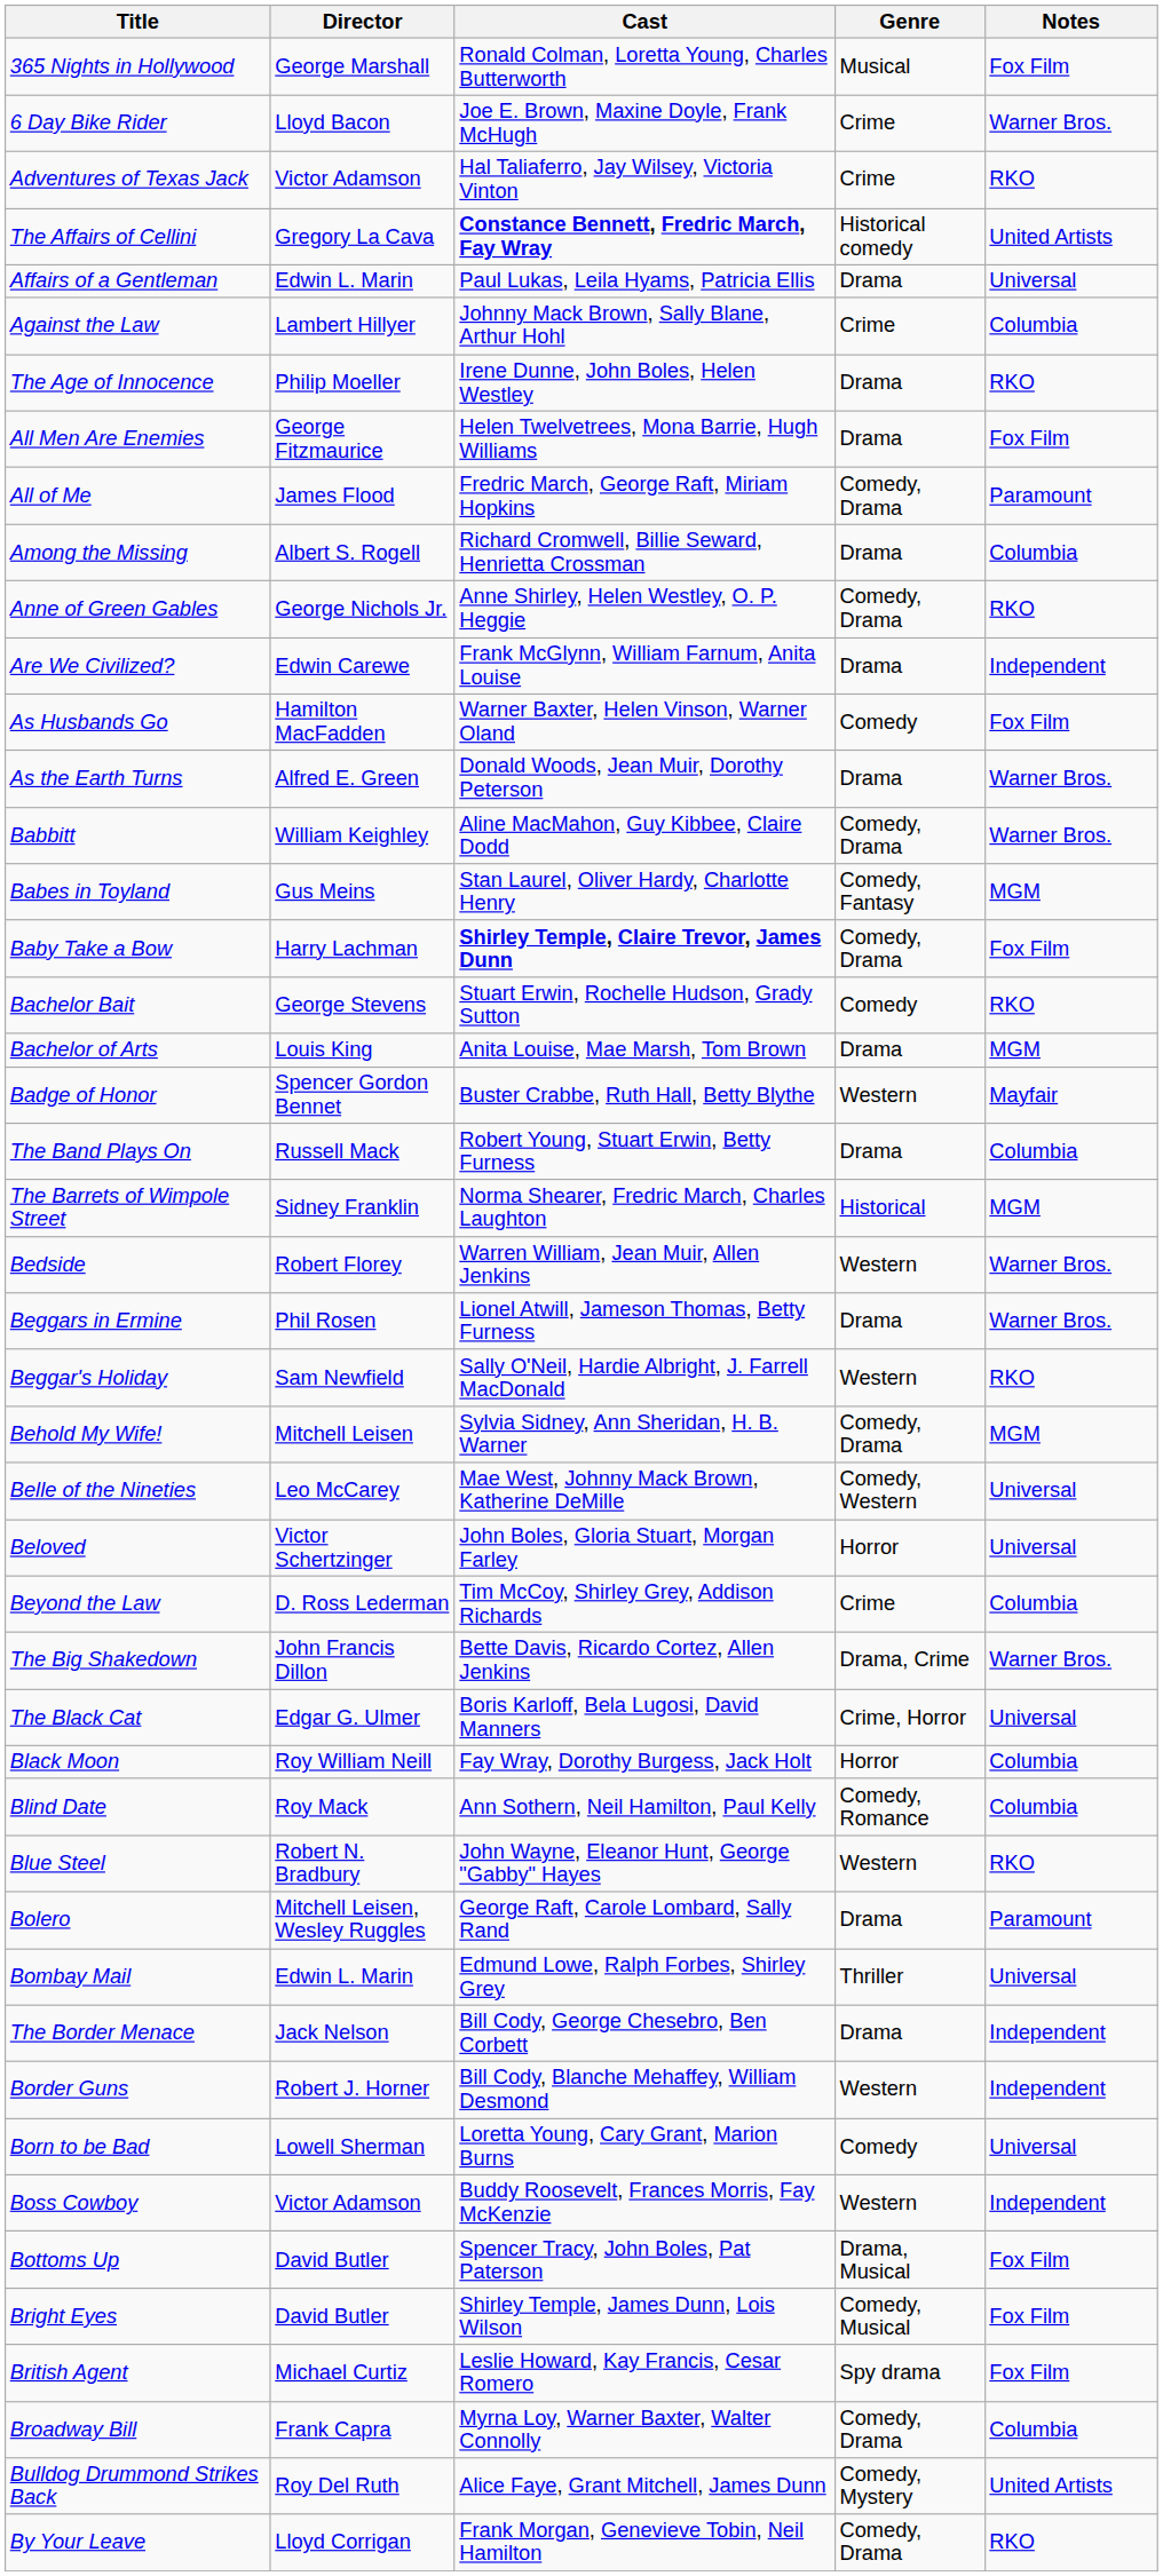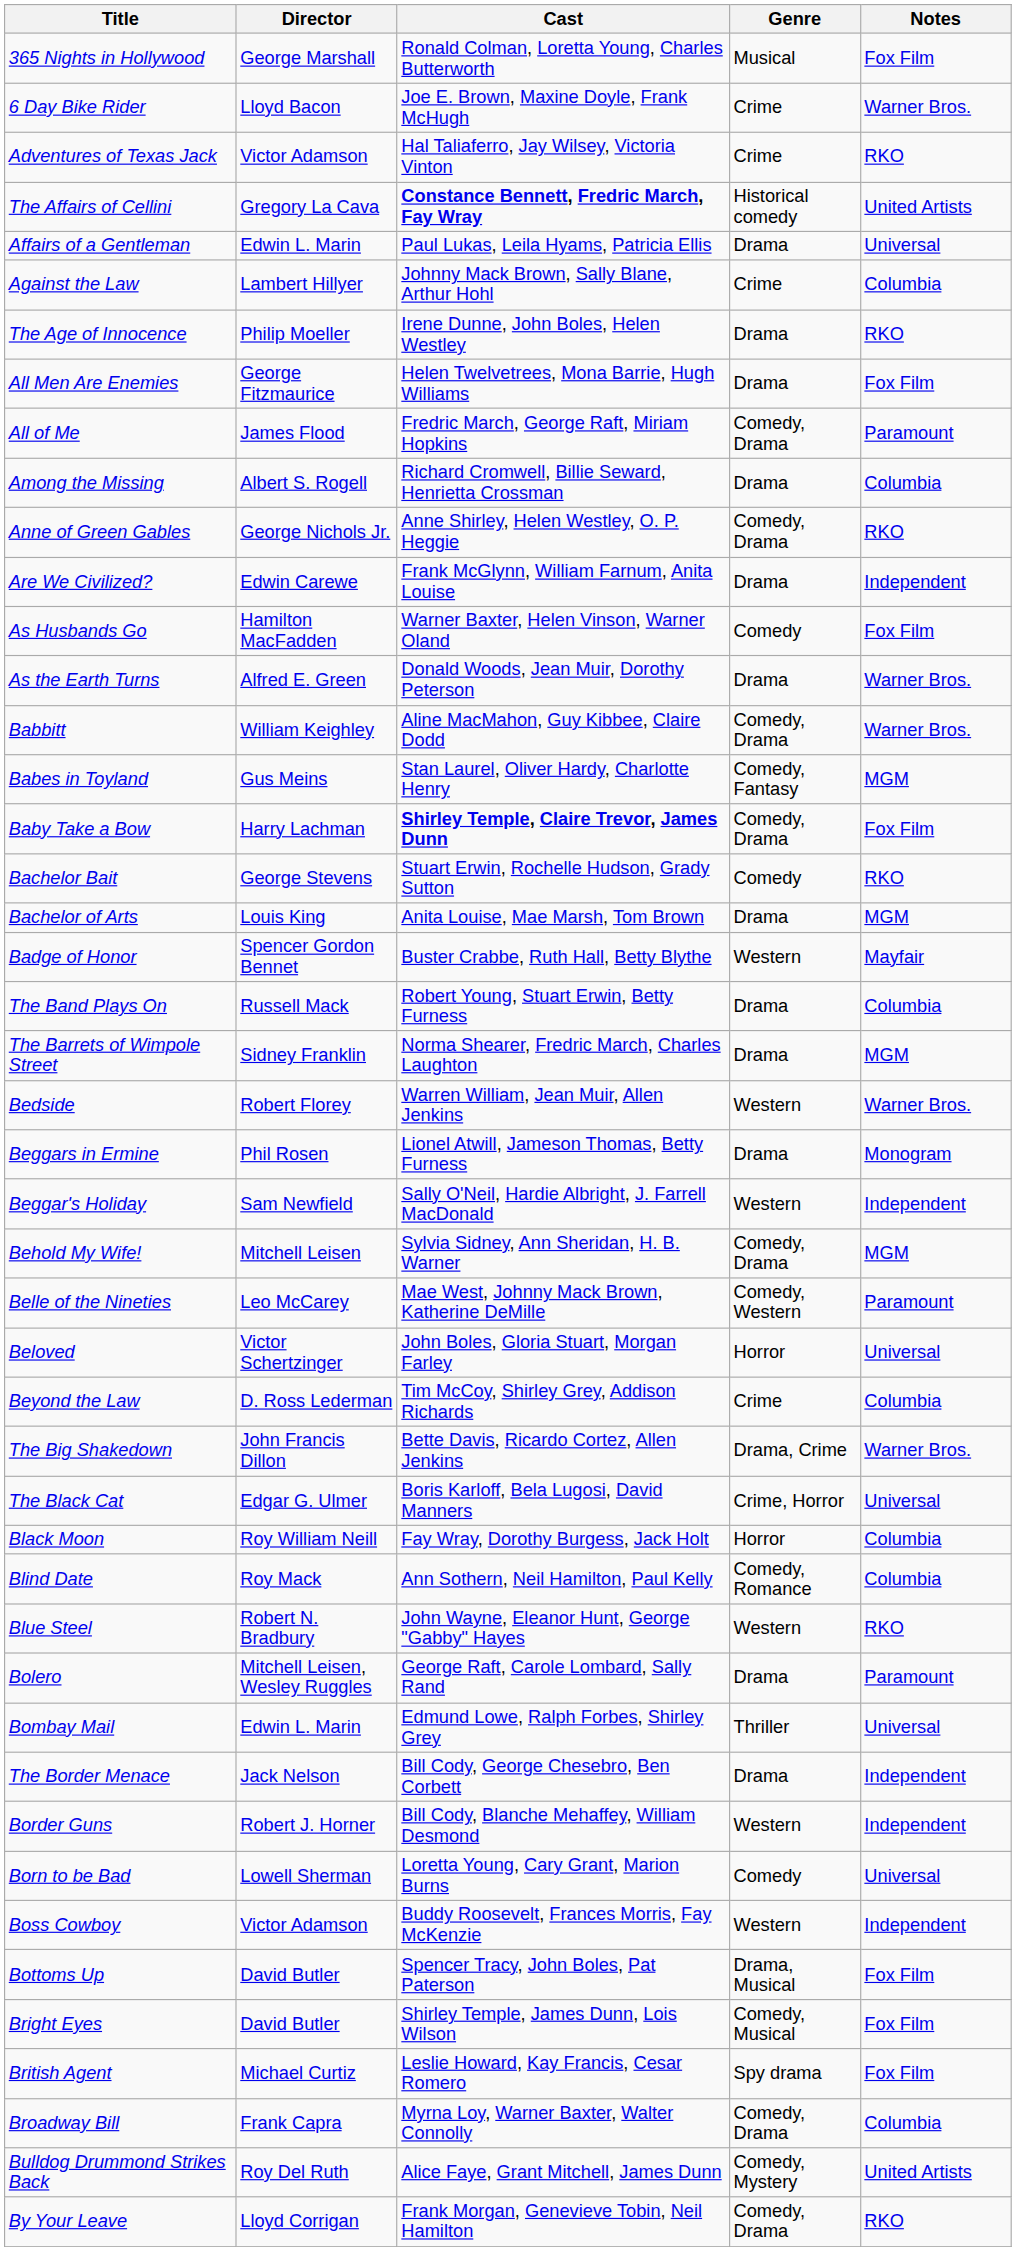 <table class="wikitable" style="width:100%;">
 <tr>
 <th style="width:23%;">Title</th>
 <th style="width:16%;">Director</th>
 <th style="width:33%;">Cast</th>
 <th style="width:13%;">Genre</th>
 <th style="width:15%;">Notes</th>
 </tr>
 <tr>
 <td><em><a href='#'>365 Nights in Hollywood</a></em></td>
 <td><a href='#'>George Marshall</a></td>
 <td><a href='#'>Ronald Colman</a>, <a href='#'>Loretta Young</a>, <a href='#'>Charles Butterworth</a></td>
 <td>Musical</td>
 <td><a href='#'>Fox Film</a></td>
 </tr>
 <tr>
 <td><em><a href='#'>6 Day Bike Rider</a></em></td>
 <td><a href='#'>Lloyd Bacon</a></td>
 <td><a href='#'>Joe E. Brown</a>, <a href='#'>Maxine Doyle</a>, <a href='#'>Frank McHugh</a></td>
 <td>Crime</td>
 <td><a href='#'>Warner Bros.</a></td>
 </tr>
 <tr>
 <td><em><a href='#'>Adventures of Texas Jack</a></em></td>
 <td><a href='#'>Victor Adamson</a></td>
 <td><a href='#'>Hal Taliaferro</a>, <a href='#'>Jay Wilsey</a>, <a href='#'>Victoria Vinton</a></td>
 <td>Crime</td>
 <td><a href='#'>RKO</a></td>
 </tr>
 <tr>
 <td><em><a href='#'>The Affairs of Cellini</a></em></td>
 <td><a href='#'>Gregory La Cava</a></td>
 <td><strong><a href='#'>Constance Bennett</a>, <a href='#'>Fredric March</a>, <a href='#'>Fay Wray</a></strong></td>
 <td>Historical comedy</td>
 <td><a href='#'>United Artists</a></td>
 </tr>
 <tr>
 <td><em><a href='#'>Affairs of a Gentleman</a></em></td>
 <td><a href='#'>Edwin L. Marin</a></td>
 <td><a href='#'>Paul Lukas</a>, <a href='#'>Leila Hyams</a>, <a href='#'>Patricia Ellis</a></td>
 <td>Drama</td>
 <td><a href='#'>Universal</a></td>
 </tr>
 <tr>
 <td><em><a href='#'>Against the Law</a></em></td>
 <td><a href='#'>Lambert Hillyer</a></td>
 <td><a href='#'>Johnny Mack Brown</a>, <a href='#'>Sally Blane</a>, <a href='#'>Arthur Hohl</a></td>
 <td>Crime</td>
 <td><a href='#'>Columbia</a></td>
 </tr>
 <tr>
 <td><em><a href='#'>The Age of Innocence</a></em></td>
 <td><a href='#'>Philip Moeller</a></td>
 <td><a href='#'>Irene Dunne</a>, <a href='#'>John Boles</a>, <a href='#'>Helen Westley</a></td>
 <td>Drama</td>
 <td><a href='#'>RKO</a></td>
 </tr>
 <tr>
 <td><em><a href='#'>All Men Are Enemies</a></em></td>
 <td><a href='#'>George Fitzmaurice</a></td>
 <td><a href='#'>Helen Twelvetrees</a>, <a href='#'>Mona Barrie</a>, <a href='#'>Hugh Williams</a></td>
 <td>Drama</td>
 <td><a href='#'>Fox Film</a></td>
 </tr>
 <tr>
 <td><em><a href='#'>All of Me</a></em></td>
 <td><a href='#'>James Flood</a></td>
 <td><a href='#'>Fredric March</a>, <a href='#'>George Raft</a>, <a href='#'>Miriam Hopkins</a></td>
 <td>Comedy, Drama</td>
 <td><a href='#'>Paramount</a></td>
 </tr>
 <tr>
 <td><em><a href='#'>Among the Missing</a></em></td>
 <td><a href='#'>Albert S. Rogell</a></td>
 <td><a href='#'>Richard Cromwell</a>, <a href='#'>Billie Seward</a>, <a href='#'>Henrietta Crossman</a></td>
 <td>Drama</td>
 <td><a href='#'>Columbia</a></td>
 </tr>
 <tr>
 <td><em><a href='#'>Anne of Green Gables</a></em></td>
 <td><a href='#'>George Nichols Jr.</a></td>
 <td><a href='#'>Anne Shirley</a>, <a href='#'>Helen Westley</a>, <a href='#'>O. P. Heggie</a></td>
 <td>Comedy, Drama</td>
 <td><a href='#'>RKO</a></td>
 </tr>
 <tr>
 <td><em><a href='#'>Are We Civilized?</a></em></td>
 <td><a href='#'>Edwin Carewe</a></td>
 <td><a href='#'>Frank McGlynn</a>, <a href='#'>William Farnum</a>, <a href='#'>Anita Louise</a></td>
 <td>Drama</td>
 <td><a href='#'>Independent</a></td>
 </tr>
 <tr>
 <td><em><a href='#'>As Husbands Go</a></em></td>
 <td><a href='#'>Hamilton MacFadden</a></td>
 <td><a href='#'>Warner Baxter</a>, <a href='#'>Helen Vinson</a>, <a href='#'>Warner Oland</a></td>
 <td>Comedy</td>
 <td><a href='#'>Fox Film</a></td>
 </tr>
 <tr>
 <td><em><a href='#'>As the Earth Turns</a></em></td>
 <td><a href='#'>Alfred E. Green</a></td>
 <td><a href='#'>Donald Woods</a>, <a href='#'>Jean Muir</a>, <a href='#'>Dorothy Peterson</a></td>
 <td>Drama</td>
 <td><a href='#'>Warner Bros.</a></td>
 </tr>
 <tr>
 <td><em><a href='#'>Babbitt</a></em></td>
 <td><a href='#'>William Keighley</a></td>
 <td><a href='#'>Aline MacMahon</a>, <a href='#'>Guy Kibbee</a>, <a href='#'>Claire Dodd</a></td>
 <td>Comedy, Drama</td>
 <td><a href='#'>Warner Bros.</a></td>
 </tr>
 <tr>
 <td><em><a href='#'>Babes in Toyland</a></em></td>
 <td><a href='#'>Gus Meins</a></td>
 <td><a href='#'>Stan Laurel</a>, <a href='#'>Oliver Hardy</a>, <a href='#'>Charlotte Henry</a></td>
 <td>Comedy, Fantasy</td>
 <td><a href='#'>MGM</a></td>
 </tr>
 <tr>
 <td><em><a href='#'>Baby Take a Bow</a></em></td>
 <td><a href='#'>Harry Lachman</a></td>
 <td><strong><a href='#'>Shirley Temple</a>, <a href='#'>Claire Trevor</a>, <a href='#'>James Dunn</a></strong></td>
 <td>Comedy, Drama</td>
 <td><a href='#'>Fox Film</a></td>
 </tr>
 <tr>
 <td><em><a href='#'>Bachelor Bait</a></em></td>
 <td><a href='#'>George Stevens</a></td>
 <td><a href='#'>Stuart Erwin</a>, <a href='#'>Rochelle Hudson</a>, <a href='#'>Grady Sutton</a></td>
 <td>Comedy</td>
 <td><a href='#'>RKO</a></td>
 </tr>
 <tr>
 <td><em><a href='#'>Bachelor of Arts</a></em></td>
 <td><a href='#'>Louis King</a></td>
 <td><a href='#'>Anita Louise</a>, <a href='#'>Mae Marsh</a>, <a href='#'>Tom Brown</a></td>
 <td>Drama</td>
 <td><a href='#'>MGM</a></td>
 </tr>
 <tr>
 <td><em><a href='#'>Badge of Honor</a></em></td>
 <td><a href='#'>Spencer Gordon Bennet</a></td>
 <td><a href='#'>Buster Crabbe</a>, <a href='#'>Ruth Hall</a>, <a href='#'>Betty Blythe</a></td>
 <td>Western</td>
 <td><a href='#'>Mayfair</a></td>
 </tr>
 <tr>
 <td><em><a href='#'>The Band Plays On</a></em></td>
 <td><a href='#'>Russell Mack</a></td>
 <td><a href='#'>Robert Young</a>, <a href='#'>Stuart Erwin</a>, <a href='#'>Betty Furness</a></td>
 <td>Drama</td>
 <td><a href='#'>Columbia</a></td>
 </tr>
 <tr>
 <td><em><a href='#'>The Barrets of Wimpole Street</a></em></td>
 <td><a href='#'>Sidney Franklin</a></td>
 <td><a href='#'>Norma Shearer</a>, <a href='#'>Fredric March</a>, <a href='#'>Charles Laughton</a></td>
-<td><a href='#'>Historical</a></td>
+<td>Drama</td>
 <td><a href='#'>MGM</a></td>
 </tr>
 <tr>
 <td><em><a href='#'>Bedside</a></em></td>
 <td><a href='#'>Robert Florey</a></td>
 <td><a href='#'>Warren William</a>, <a href='#'>Jean Muir</a>, <a href='#'>Allen Jenkins</a></td>
 <td>Western</td>
 <td><a href='#'>Warner Bros.</a></td>
 </tr>
 <tr>
 <td><em><a href='#'>Beggars in Ermine</a></em></td>
 <td><a href='#'>Phil Rosen</a></td>
 <td><a href='#'>Lionel Atwill</a>, <a href='#'>Jameson Thomas</a>, <a href='#'>Betty Furness</a></td>
 <td>Drama</td>
-<td><a href='#'>Warner Bros.</a></td>
+<td><a href='#'>Monogram</a></td>
 </tr>
 <tr>
 <td><em><a href='#'>Beggar's Holiday</a></em></td>
 <td><a href='#'>Sam Newfield</a></td>
 <td><a href='#'>Sally O'Neil</a>, <a href='#'>Hardie Albright</a>, <a href='#'>J. Farrell MacDonald</a></td>
 <td>Western</td>
-<td><a href='#'>RKO</a></td>
+<td><a href='#'>Independent</a></td>
 </tr>
 <tr>
 <td><em><a href='#'>Behold My Wife!</a></em></td>
 <td><a href='#'>Mitchell Leisen</a></td>
 <td><a href='#'>Sylvia Sidney</a>, <a href='#'>Ann Sheridan</a>, <a href='#'>H. B. Warner</a></td>
 <td>Comedy, Drama</td>
 <td><a href='#'>MGM</a></td>
 </tr>
 <tr>
 <td><em><a href='#'>Belle of the Nineties</a></em></td>
 <td><a href='#'>Leo McCarey</a></td>
 <td><a href='#'>Mae West</a>, <a href='#'>Johnny Mack Brown</a>, <a href='#'>Katherine DeMille</a></td>
 <td>Comedy, Western</td>
-<td><a href='#'>Universal</a></td>
+<td><a href='#'>Paramount</a></td>
 </tr>
 <tr>
 <td><em><a href='#'>Beloved</a></em></td>
 <td><a href='#'>Victor Schertzinger</a></td>
 <td><a href='#'>John Boles</a>, <a href='#'>Gloria Stuart</a>, <a href='#'>Morgan Farley</a></td>
 <td>Horror</td>
 <td><a href='#'>Universal</a></td>
 </tr>
 <tr>
 <td><em><a href='#'>Beyond the Law</a></em></td>
 <td><a href='#'>D. Ross Lederman</a></td>
 <td><a href='#'>Tim McCoy</a>, <a href='#'>Shirley Grey</a>, <a href='#'>Addison Richards</a></td>
 <td>Crime</td>
 <td><a href='#'>Columbia</a></td>
 </tr>
 <tr>
 <td><em><a href='#'>The Big Shakedown</a></em></td>
 <td><a href='#'>John Francis Dillon</a></td>
 <td><a href='#'>Bette Davis</a>, <a href='#'>Ricardo Cortez</a>, <a href='#'>Allen Jenkins</a></td>
 <td>Drama, Crime</td>
 <td><a href='#'>Warner Bros.</a></td>
 </tr>
 <tr>
 <td><em><a href='#'>The Black Cat</a></em></td>
 <td><a href='#'>Edgar G. Ulmer</a></td>
 <td><a href='#'>Boris Karloff</a>, <a href='#'>Bela Lugosi</a>, <a href='#'>David Manners</a></td>
 <td>Crime, Horror</td>
 <td><a href='#'>Universal</a></td>
 </tr>
 <tr>
 <td><em><a href='#'>Black Moon</a></em></td>
 <td><a href='#'>Roy William Neill</a></td>
 <td><a href='#'>Fay Wray</a>, <a href='#'>Dorothy Burgess</a>, <a href='#'>Jack Holt</a></td>
 <td>Horror</td>
 <td><a href='#'>Columbia</a></td>
 </tr>
 <tr>
 <td><em><a href='#'>Blind Date</a></em></td>
 <td><a href='#'>Roy Mack</a></td>
 <td><a href='#'>Ann Sothern</a>, <a href='#'>Neil Hamilton</a>, <a href='#'>Paul Kelly</a></td>
 <td>Comedy, Romance</td>
 <td><a href='#'>Columbia</a></td>
 </tr>
 <tr>
 <td><em><a href='#'>Blue Steel</a></em></td>
 <td><a href='#'>Robert N. Bradbury</a></td>
 <td><a href='#'>John Wayne</a>, <a href='#'>Eleanor Hunt</a>, <a href='#'>George "Gabby" Hayes</a></td>
 <td>Western</td>
 <td><a href='#'>RKO</a></td>
 </tr>
 <tr>
 <td><em><a href='#'>Bolero</a></em></td>
 <td><a href='#'>Mitchell Leisen</a>, <a href='#'>Wesley Ruggles</a></td>
 <td><a href='#'>George Raft</a>, <a href='#'>Carole Lombard</a>, <a href='#'>Sally Rand</a></td>
 <td>Drama</td>
 <td><a href='#'>Paramount</a></td>
 </tr>
 <tr>
 <td><em><a href='#'>Bombay Mail</a></em></td>
 <td><a href='#'>Edwin L. Marin</a></td>
 <td><a href='#'>Edmund Lowe</a>, <a href='#'>Ralph Forbes</a>, <a href='#'>Shirley Grey</a></td>
 <td>Thriller</td>
 <td><a href='#'>Universal</a></td>
 </tr>
 <tr>
 <td><em><a href='#'>The Border Menace</a></em></td>
 <td><a href='#'>Jack Nelson</a></td>
 <td><a href='#'>Bill Cody</a>, <a href='#'>George Chesebro</a>, <a href='#'>Ben Corbett</a></td>
 <td>Drama</td>
 <td><a href='#'>Independent</a></td>
 </tr>
 <tr>
 <td><em><a href='#'>Border Guns</a></em></td>
 <td><a href='#'>Robert J. Horner</a></td>
 <td><a href='#'>Bill Cody</a>, <a href='#'>Blanche Mehaffey</a>, <a href='#'>William Desmond</a></td>
 <td>Western</td>
 <td><a href='#'>Independent</a></td>
 </tr>
 <tr>
 <td><em><a href='#'>Born to be Bad</a></em></td>
 <td><a href='#'>Lowell Sherman</a></td>
 <td><a href='#'>Loretta Young</a>, <a href='#'>Cary Grant</a>, <a href='#'>Marion Burns</a></td>
 <td>Comedy</td>
 <td><a href='#'>Universal</a></td>
 </tr>
 <tr>
 <td><em><a href='#'>Boss Cowboy</a></em></td>
 <td><a href='#'>Victor Adamson</a></td>
 <td><a href='#'>Buddy Roosevelt</a>, <a href='#'>Frances Morris</a>, <a href='#'>Fay McKenzie</a></td>
 <td>Western</td>
 <td><a href='#'>Independent</a></td>
 </tr>
 <tr>
 <td><em><a href='#'>Bottoms Up</a></em></td>
 <td><a href='#'>David Butler</a></td>
 <td><a href='#'>Spencer Tracy</a>, <a href='#'>John Boles</a>, <a href='#'>Pat Paterson</a></td>
 <td>Drama, Musical</td>
 <td><a href='#'>Fox Film</a></td>
 </tr>
 <tr>
 <td><em><a href='#'>Bright Eyes</a></em></td>
 <td><a href='#'>David Butler</a></td>
 <td><a href='#'>Shirley Temple</a>, <a href='#'>James Dunn</a>, <a href='#'>Lois Wilson</a></td>
 <td>Comedy, Musical</td>
 <td><a href='#'>Fox Film</a></td>
 </tr>
 <tr>
 <td><em><a href='#'>British Agent</a></em></td>
 <td><a href='#'>Michael Curtiz</a></td>
 <td><a href='#'>Leslie Howard</a>, <a href='#'>Kay Francis</a>, <a href='#'>Cesar Romero</a></td>
 <td>Spy drama</td>
 <td><a href='#'>Fox Film</a></td>
 </tr>
 <tr>
 <td><em><a href='#'>Broadway Bill</a></em></td>
 <td><a href='#'>Frank Capra</a></td>
 <td><a href='#'>Myrna Loy</a>, <a href='#'>Warner Baxter</a>, <a href='#'>Walter Connolly</a></td>
 <td>Comedy, Drama</td>
 <td><a href='#'>Columbia</a></td>
 </tr>
 <tr>
 <td><em><a href='#'>Bulldog Drummond Strikes Back</a></em></td>
 <td><a href='#'>Roy Del Ruth</a></td>
 <td><a href='#'>Alice Faye</a>, <a href='#'>Grant Mitchell</a>, <a href='#'>James Dunn</a></td>
 <td>Comedy, Mystery</td>
 <td><a href='#'>United Artists</a></td>
 </tr>
 <tr>
 <td><em><a href='#'>By Your Leave</a></em></td>
 <td><a href='#'>Lloyd Corrigan</a></td>
 <td><a href='#'>Frank Morgan</a>, <a href='#'>Genevieve Tobin</a>, <a href='#'>Neil Hamilton</a></td>
 <td>Comedy, Drama</td>
 <td><a href='#'>RKO</a></td>
 </tr>
 <tr>
 </tr>
 </table>
